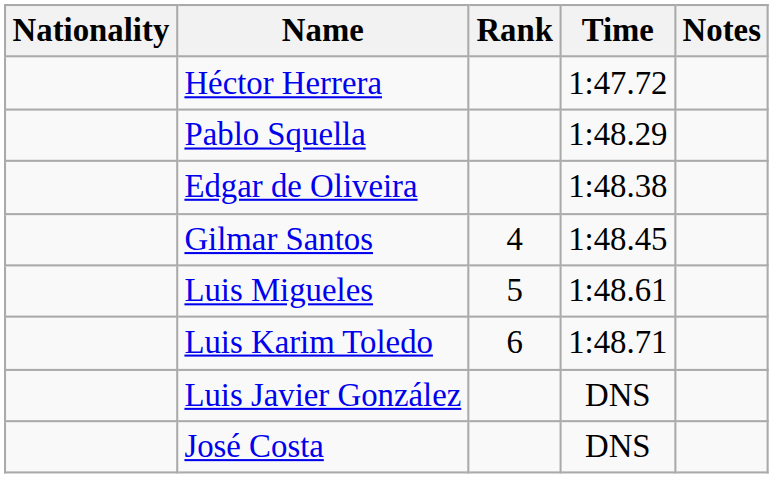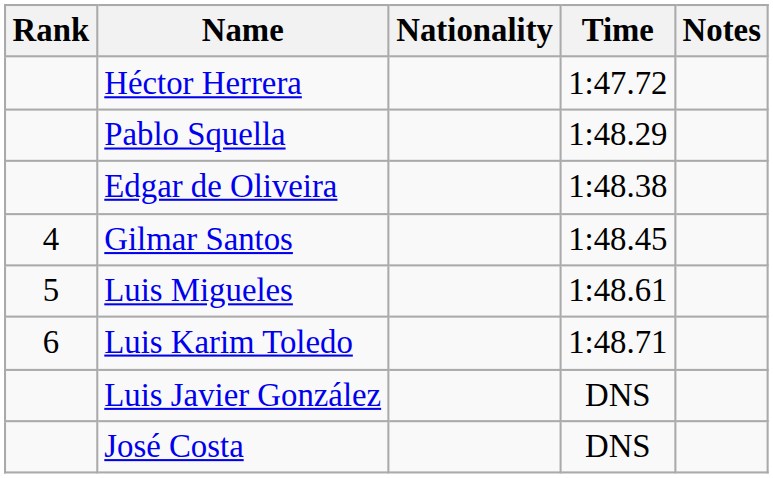 <table class="wikitable sortable" style="text-align:center">
 <tr>
+<th>Rank</th>
+<th>Name</th>
 <th>Nationality</th>
-<th>Name</th>
-<th>Rank</th>
 <th>Time</th>
 <th>Notes</th>
 </tr>
 <tr>
+<td align=center></td>
+<td align=left><a href='#'>Héctor Herrera</a></td>
 <td align=left></td>
-<td align=left><a href='#'>Héctor Herrera</a></td>
-<td align=center></td>
 <td>1:47.72</td>
 <td></td>
 </tr>
 <tr>
+<td align=center></td>
+<td align=left><a href='#'>Pablo Squella</a></td>
 <td align=left></td>
-<td align=left><a href='#'>Pablo Squella</a></td>
-<td align=center></td>
 <td>1:48.29</td>
 <td></td>
 </tr>
 <tr>
+<td align=center></td>
+<td align=left><a href='#'>Edgar de Oliveira</a></td>
 <td align=left></td>
-<td align=left><a href='#'>Edgar de Oliveira</a></td>
-<td align=center></td>
 <td>1:48.38</td>
 <td></td>
 </tr>
 <tr>
+<td align=center>4</td>
+<td align=left><a href='#'>Gilmar Santos</a></td>
 <td align=left></td>
-<td align=left><a href='#'>Gilmar Santos</a></td>
-<td align=center>4</td>
 <td>1:48.45</td>
 <td></td>
 </tr>
 <tr>
+<td align=center>5</td>
+<td align=left><a href='#'>Luis Migueles</a></td>
 <td align=left></td>
-<td align=left><a href='#'>Luis Migueles</a></td>
-<td align=center>5</td>
 <td>1:48.61</td>
 <td></td>
 </tr>
 <tr>
+<td align=center>6</td>
+<td align=left><a href='#'>Luis Karim Toledo</a></td>
 <td align=left></td>
-<td align=left><a href='#'>Luis Karim Toledo</a></td>
-<td align=center>6</td>
 <td>1:48.71</td>
 <td></td>
 </tr>
 <tr>
+<td align=center></td>
+<td align=left><a href='#'>Luis Javier González</a></td>
 <td align=left></td>
-<td align=left><a href='#'>Luis Javier González</a></td>
-<td align=center></td>
 <td>DNS</td>
 <td></td>
 </tr>
 <tr>
+<td align=center></td>
+<td align=left><a href='#'>José Costa</a></td>
 <td align=left></td>
-<td align=left><a href='#'>José Costa</a></td>
-<td align=center></td>
 <td>DNS</td>
 <td></td>
 </tr>
 </table>
